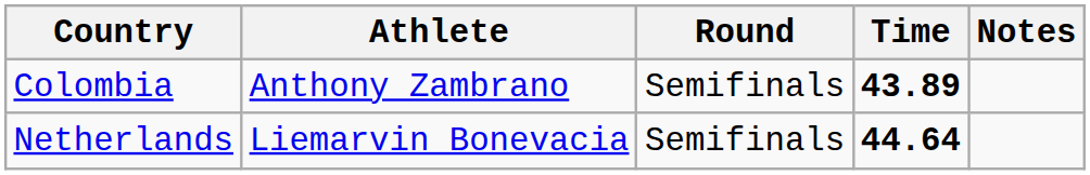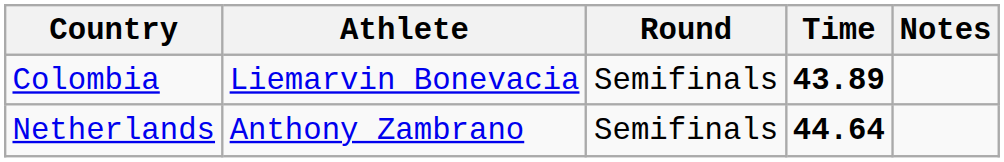 <table class="wikitable sortable" style="text-align:center">
 <tr>
 <th>Country</th>
 <th>Athlete</th>
 <th>Round</th>
 <th>Time</th>
 <th>Notes</th>
 </tr>
 <tr>
 <td align=left><a href='#'>Colombia</a></td>
-<td align=left><a href='#'>Anthony Zambrano</a></td>
+<td align=left><a href='#'>Liemarvin Bonevacia</a></td>
 <td>Semifinals</td>
 <td><strong>43.89</strong></td>
 <td></td>
 </tr>
 <tr>
 <td align=left><a href='#'>Netherlands</a></td>
-<td align=left><a href='#'>Liemarvin Bonevacia</a></td>
+<td align=left><a href='#'>Anthony Zambrano</a></td>
 <td>Semifinals</td>
 <td><strong>44.64</strong></td>
 <td></td>
 </tr>
 </table>
